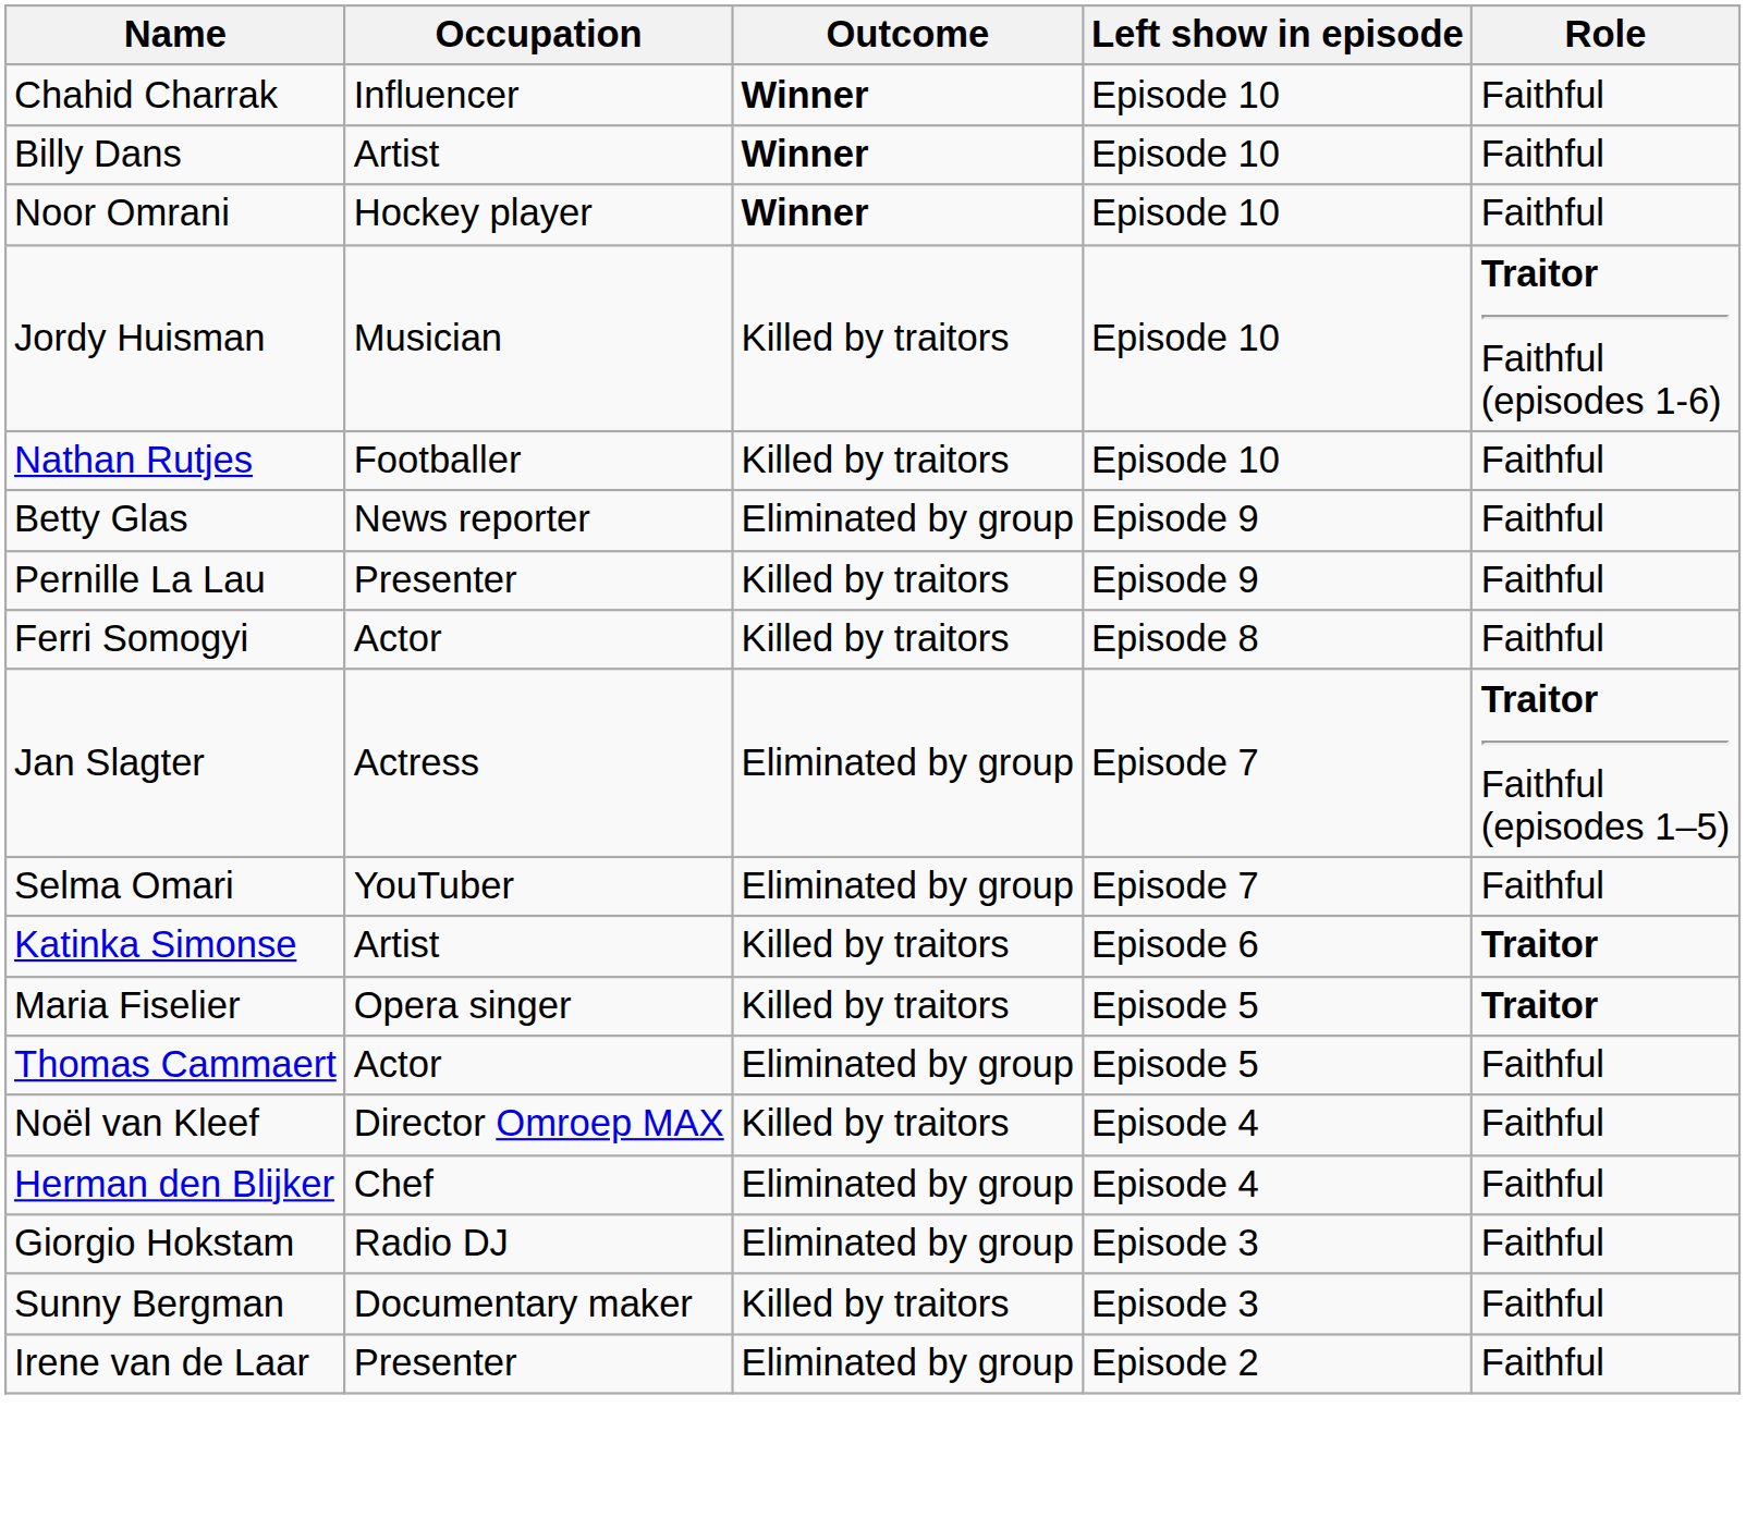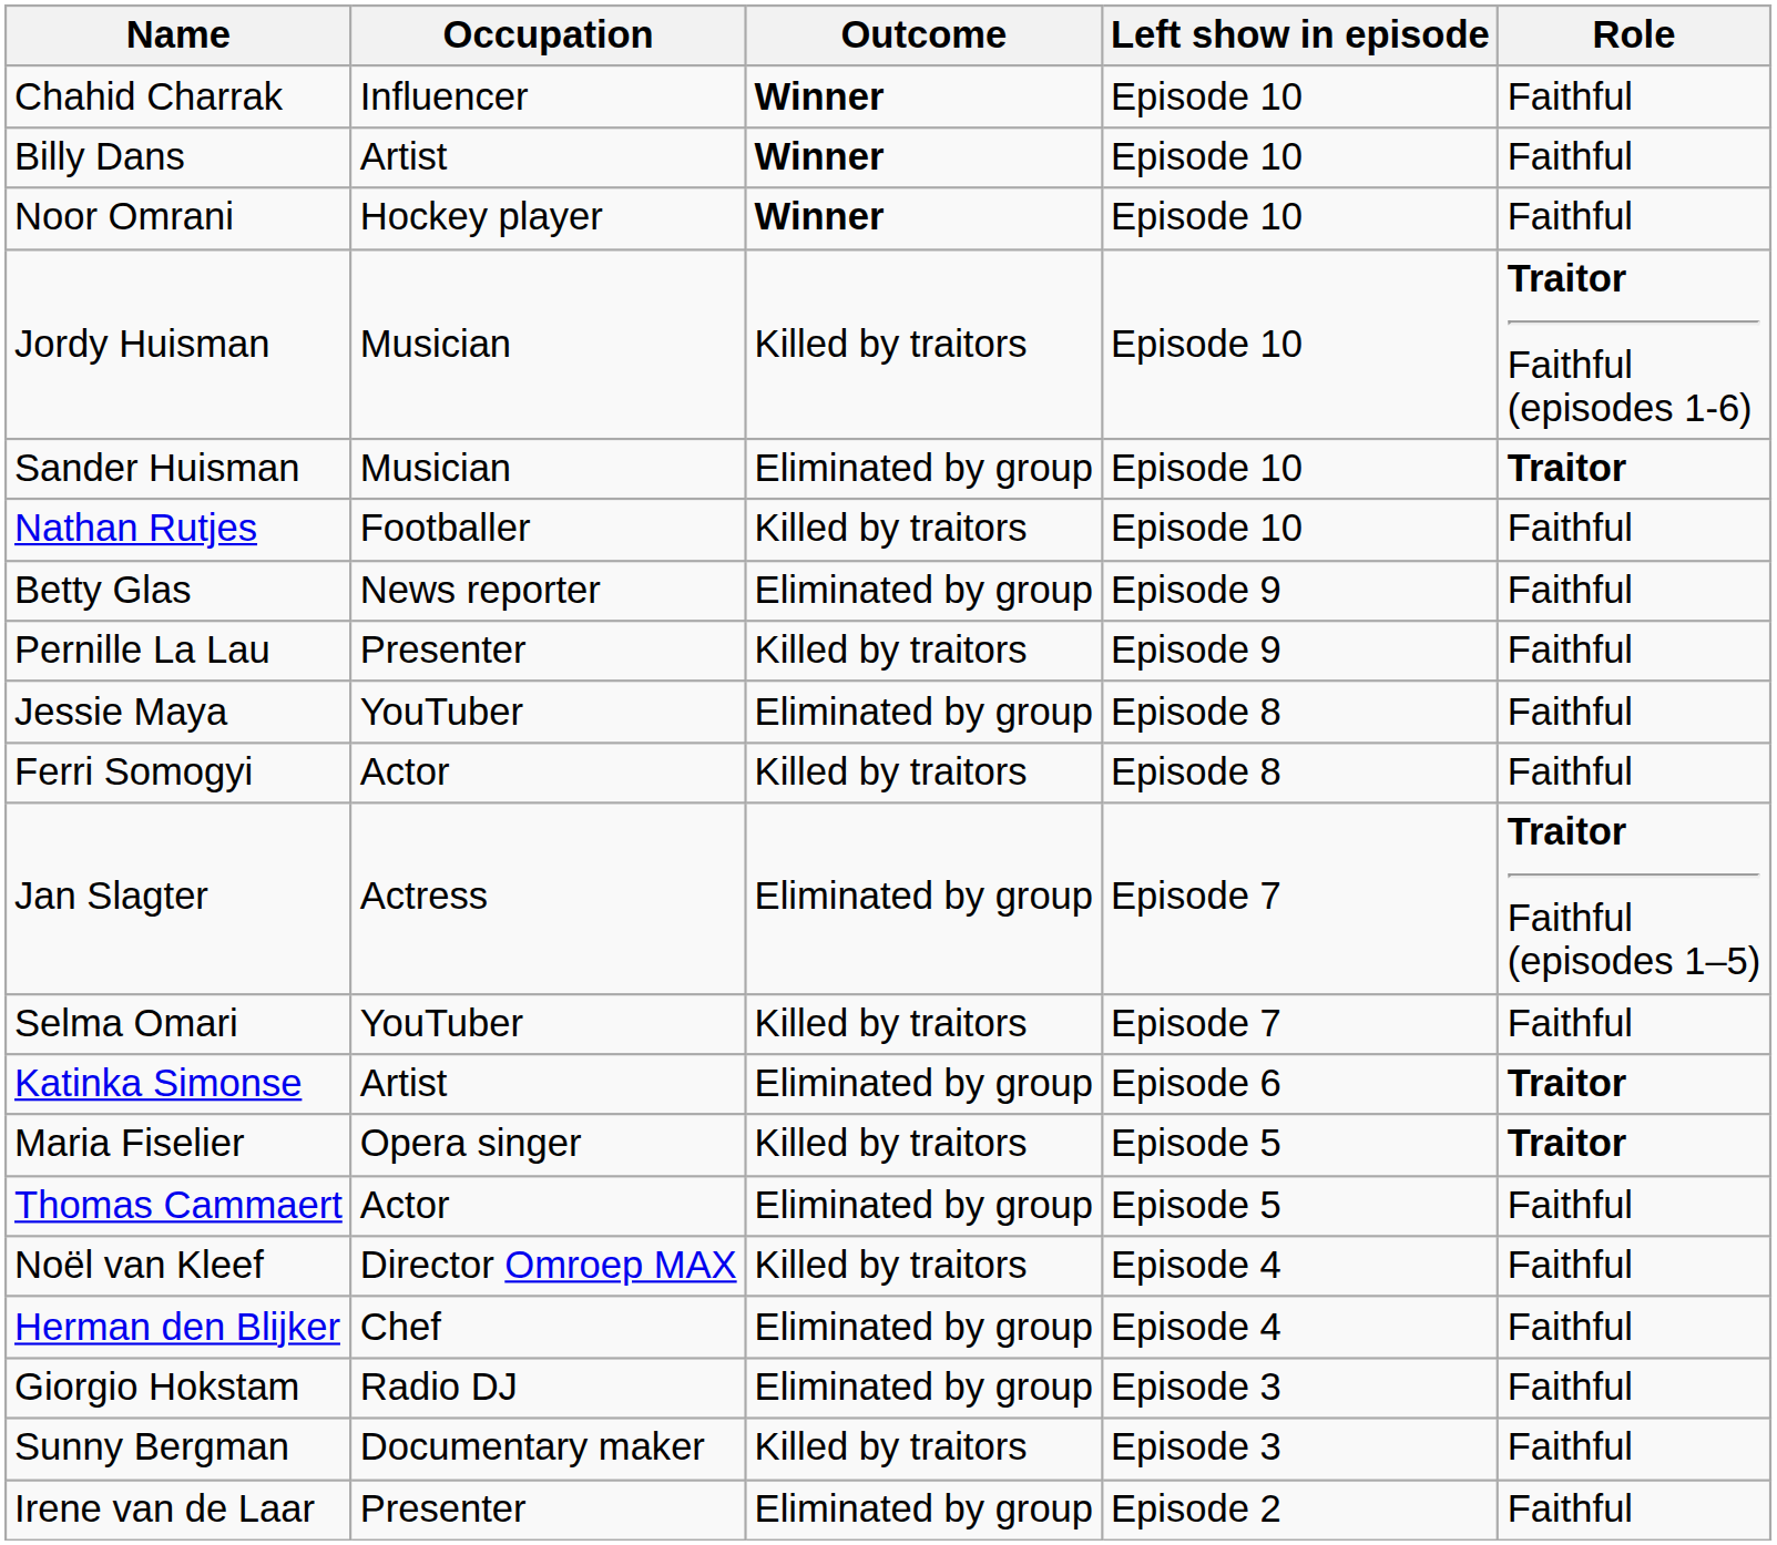 <table class="wikitable">
 <tr>
 <th>Name</th>
 <th>Occupation</th>
 <th>Outcome</th>
 <th>Left show in episode</th>
 <th>Role</th>
 </tr>
 <tr>
 <td>Chahid Charrak</td>
 <td>Influencer</td>
 <td><strong>Winner</strong></td>
 <td>Episode 10</td>
 <td>Faithful</td>
 </tr>
 <tr>
 <td>Billy Dans</td>
 <td>Artist</td>
 <td><strong>Winner</strong></td>
 <td>Episode 10</td>
 <td>Faithful</td>
 </tr>
 <tr>
 <td>Noor Omrani</td>
 <td>Hockey player</td>
 <td><strong>Winner</strong></td>
 <td>Episode 10</td>
 <td>Faithful</td>
 </tr>
 <tr>
 <td>Jordy Huisman</td>
 <td>Musician</td>
 <td>Killed by traitors</td>
 <td>Episode 10</td>
 <td><strong>Traitor</strong><hr>Faithful<br>(episodes 1-6)</td>
 </tr>
 <tr>
+<td>Sander Huisman</td>
+<td>Musician</td>
+<td>Eliminated by group</td>
+<td>Episode 10</td>
+<td><strong>Traitor</strong></td>
+</tr>
+<tr>
 <td><a href='#'>Nathan Rutjes</a></td>
 <td>Footballer</td>
 <td>Killed by traitors</td>
 <td>Episode 10</td>
 <td>Faithful</td>
 </tr>
 <tr>
 <td>Betty Glas</td>
 <td>News reporter</td>
 <td>Eliminated by group</td>
 <td>Episode 9</td>
 <td>Faithful</td>
 </tr>
 <tr>
 <td>Pernille La Lau</td>
 <td>Presenter</td>
 <td>Killed by traitors</td>
 <td>Episode 9</td>
 <td>Faithful</td>
 </tr>
 <tr>
+<td>Jessie Maya</td>
+<td>YouTuber</td>
+<td>Eliminated by group</td>
+<td>Episode 8</td>
+<td>Faithful</td>
+</tr>
+<tr>
 <td>Ferri Somogyi</td>
 <td>Actor</td>
 <td>Killed by traitors</td>
 <td>Episode 8</td>
 <td>Faithful</td>
 </tr>
 <tr>
 <td>Jan Slagter</td>
 <td>Actress</td>
 <td>Eliminated by group</td>
 <td>Episode 7</td>
 <td><strong>Traitor</strong><hr>Faithful<br>(episodes 1–5)</td>
 </tr>
 <tr>
 <td>Selma Omari</td>
 <td>YouTuber</td>
-<td>Eliminated by group</td>
+<td>Killed by traitors</td>
 <td>Episode 7</td>
 <td>Faithful</td>
 </tr>
 <tr>
 <td><a href='#'>Katinka Simonse</a></td>
 <td>Artist</td>
-<td>Killed by traitors</td>
+<td>Eliminated by group</td>
 <td>Episode 6</td>
 <td><strong>Traitor</strong></td>
 </tr>
 <tr>
 <td>Maria Fiselier</td>
 <td>Opera singer</td>
 <td>Killed by traitors</td>
 <td>Episode 5</td>
 <td><strong>Traitor</strong></td>
 </tr>
 <tr>
 <td><a href='#'>Thomas Cammaert</a></td>
 <td>Actor</td>
 <td>Eliminated by group</td>
 <td>Episode 5</td>
 <td>Faithful</td>
 </tr>
 <tr>
 <td>Noël van Kleef</td>
 <td>Director <a href='#'>Omroep MAX</a></td>
 <td>Killed by traitors</td>
 <td>Episode 4</td>
 <td>Faithful</td>
 </tr>
 <tr>
 <td><a href='#'>Herman den Blijker</a></td>
 <td>Chef</td>
 <td>Eliminated by group</td>
 <td>Episode 4</td>
 <td>Faithful</td>
 </tr>
 <tr>
 <td>Giorgio Hokstam</td>
 <td>Radio DJ</td>
 <td>Eliminated by group</td>
 <td>Episode 3</td>
 <td>Faithful</td>
 </tr>
 <tr>
 <td>Sunny Bergman</td>
 <td>Documentary maker</td>
 <td>Killed by traitors</td>
 <td>Episode 3</td>
 <td>Faithful</td>
 </tr>
 <tr>
 <td>Irene van de Laar</td>
 <td>Presenter</td>
 <td>Eliminated by group</td>
 <td>Episode 2</td>
 <td>Faithful</td>
 </tr>
 </table>
